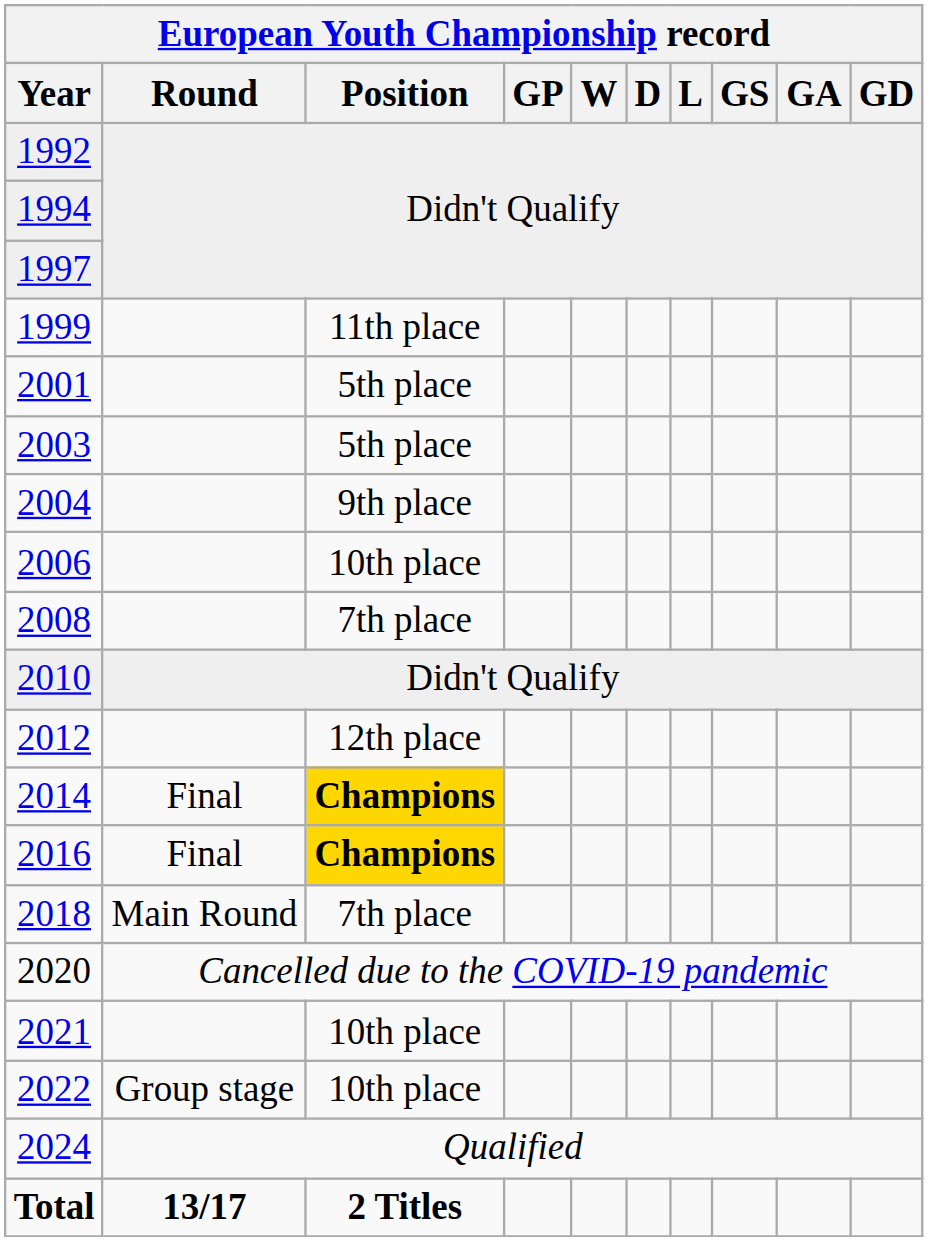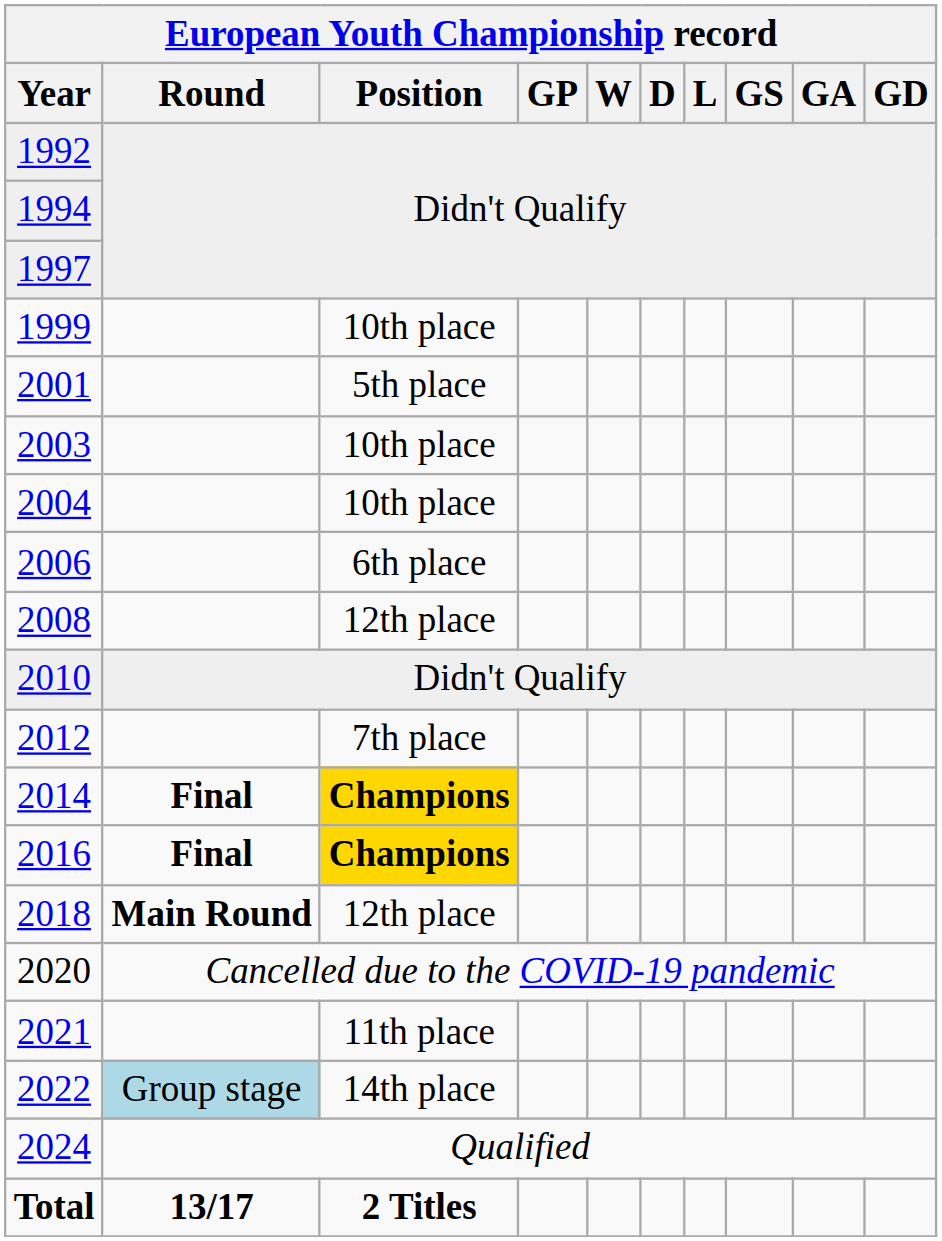 <table class="wikitable" style="text-align: center;">
 <tr>
 <th colspan=10><a href='#'>European Youth Championship</a> record</th>
 </tr>
 <tr>
 <th>Year</th>
 <th>Round</th>
 <th>Position</th>
 <th>GP</th>
 <th>W</th>
 <th>D</th>
 <th>L</th>
 <th>GS</th>
 <th>GA</th>
 <th>GD</th>
 </tr>
 <tr bgcolor=efefef>
 <td> <a href='#'>1992</a></td>
 <td colspan=10 rowspan=3>Didn't Qualify</td>
 </tr>
 <tr bgcolor=efefef>
 <td> <a href='#'>1994</a></td>
 </tr>
 <tr bgcolor=efefef>
 <td> <a href='#'>1997</a></td>
 </tr>
 <tr bgcolor=>
 <td> <a href='#'>1999</a></td>
 <td></td>
-<td>11th place</td>
+<td>10th place</td>
 <td></td>
 <td></td>
 <td></td>
 <td></td>
 <td></td>
 <td></td>
 <td></td>
 </tr>
 <tr bgcolor=>
 <td> <a href='#'>2001</a></td>
 <td></td>
 <td>5th place</td>
 <td></td>
 <td></td>
 <td></td>
 <td></td>
 <td></td>
 <td></td>
 <td></td>
 </tr>
 <tr bgcolor=>
 <td> <a href='#'>2003</a></td>
 <td></td>
-<td>5th place</td>
+<td>10th place</td>
 <td></td>
 <td></td>
 <td></td>
 <td></td>
 <td></td>
 <td></td>
 <td></td>
 </tr>
 <tr bgcolor=>
 <td> <a href='#'>2004</a></td>
 <td></td>
-<td>9th place</td>
+<td>10th place</td>
 <td></td>
 <td></td>
 <td></td>
 <td></td>
 <td></td>
 <td></td>
 <td></td>
 </tr>
 <tr bgcolor=>
 <td> <a href='#'>2006</a></td>
 <td></td>
-<td>10th place</td>
+<td>6th place</td>
 <td></td>
 <td></td>
 <td></td>
 <td></td>
 <td></td>
 <td></td>
 <td></td>
 </tr>
 <tr bgcolor=>
 <td> <a href='#'>2008</a></td>
 <td></td>
-<td>7th place</td>
+<td>12th place</td>
 <td></td>
 <td></td>
 <td></td>
 <td></td>
 <td></td>
 <td></td>
 <td></td>
 </tr>
 <tr bgcolor=efefef>
 <td> <a href='#'>2010</a></td>
 <td colspan=10 rowspan=1>Didn't Qualify</td>
 </tr>
 <tr bgcolor=>
 <td> <a href='#'>2012</a></td>
 <td></td>
-<td>12th place</td>
+<td>7th place</td>
 <td></td>
 <td></td>
 <td></td>
 <td></td>
 <td></td>
 <td></td>
 <td></td>
 </tr>
 <tr bgcolor=>
 <td> <a href='#'>2014</a></td>
-<td>Final</td>
+<td><strong>Final</strong></td>
 <td bgcolor=gold><strong>Champions</strong></td>
 <td></td>
 <td></td>
 <td></td>
 <td></td>
 <td></td>
 <td></td>
 <td></td>
 </tr>
 <tr bgcolor=>
 <td> <a href='#'>2016</a></td>
-<td>Final</td>
+<td><strong>Final</strong></td>
 <td bgcolor=gold><strong>Champions</strong></td>
 <td></td>
 <td></td>
 <td></td>
 <td></td>
 <td></td>
 <td></td>
 <td></td>
 </tr>
 <tr bgcolor=>
 <td> <a href='#'>2018</a></td>
-<td>Main Round</td>
-<td>7th place</td>
+<td><strong>Main Round</strong></td>
+<td>12th place</td>
 <td></td>
 <td></td>
 <td></td>
 <td></td>
 <td></td>
 <td></td>
 <td></td>
 </tr>
 <tr>
 <td> 2020</td>
 <td colspan="9"><em>Cancelled due to the <a href='#'>COVID-19 pandemic</a></em></td>
 </tr>
 <tr>
 <td> <a href='#'>2021</a></td>
 <td></td>
-<td>10th place</td>
+<td>11th place</td>
 <td></td>
 <td></td>
 <td></td>
 <td></td>
 <td></td>
 <td></td>
 <td></td>
 </tr>
 <tr>
 <td> <a href='#'>2022</a></td>
-<td>Group stage</td>
-<td>10th place</td>
+<td style="background: lightblue;">Group stage</td>
+<td>14th place</td>
 <td></td>
 <td></td>
 <td></td>
 <td></td>
 <td></td>
 <td></td>
 <td></td>
 </tr>
 <tr>
 <td> <a href='#'>2024</a></td>
 <td colspan="9"><em>Qualified</em></td>
 </tr>
 <tr>
 <td><strong>Total</strong></td>
 <td><strong>13/17</strong></td>
 <td><strong>2 Titles</strong></td>
 <td></td>
 <td></td>
 <td></td>
 <td></td>
 <td></td>
 <td></td>
 <td></td>
 </tr>
 </table>
